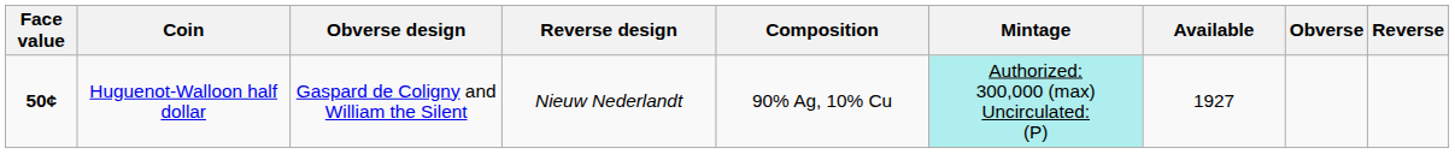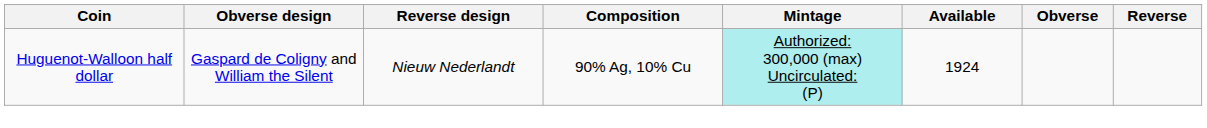 <table class="wikitable">
 <tr>
-<th width="5%">Face value</th>
 <th width="15%">Coin</th>
 <th width="15%">Obverse design</th>
 <th width="15%">Reverse design</th>
 <th width="15%">Composition</th>
 <th width="15%">Mintage</th>
 <th width="10%">Available</th>
 <th>Obverse</th>
 <th>Reverse</th>
 </tr>
 <tr>
-<td align="center"><strong>50¢</strong></td>
 <td align="center"><a href='#'>Huguenot-Walloon half dollar</a></td>
 <td align="center"><a href='#'>Gaspard de Coligny</a> and <a href='#'>William the Silent</a></td>
 <td align="center"><em>Nieuw Nederlandt</em></td>
 <td align="center">90% Ag, 10% Cu</td>
 <td align="center" style="background: paleturquoise;"><u>Authorized:</u><br>300,000 (max)<br><u>Uncirculated:</u><br> (P)</td>
-<td align="center">1927</td>
+<td align="center">1924</td>
 <td></td>
 <td></td>
 </tr>
 </table>
